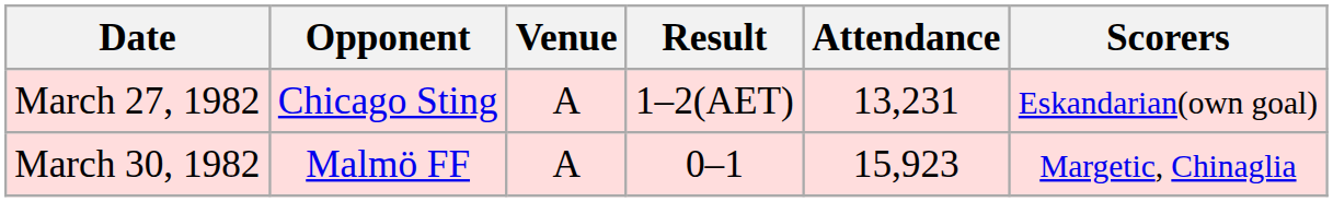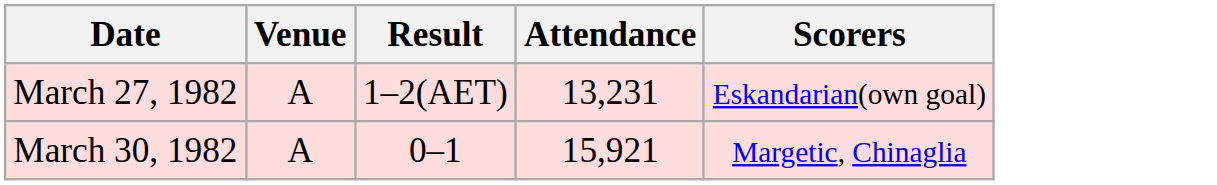 <table class="wikitable" style="font-size:95%; text-align:center">
 <tr>
 <th>Date</th>
-<th>Opponent</th>
 <th>Venue</th>
 <th>Result</th>
 <th>Attendance</th>
 <th>Scorers</th>
 </tr>
 <tr bgcolor="#fdd">
 <td> March 27, 1982</td>
-<td> <a href='#'>Chicago Sting</a></td>
 <td>A</td>
 <td>1–2(AET)</td>
 <td>13,231</td>
 <td><small><a href='#'>Eskandarian</a>(own goal)</small></td>
 </tr>
 <tr bgcolor="#fdd">
 <td> March 30, 1982</td>
-<td> <a href='#'>Malmö FF</a></td>
 <td>A</td>
 <td>0–1</td>
-<td>15,923</td>
+<td>15,921</td>
 <td><small><a href='#'>Margetic</a>, <a href='#'>Chinaglia</a></small></td>
 </tr>
 </table>
